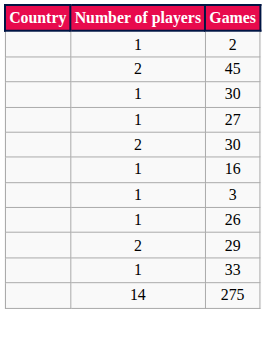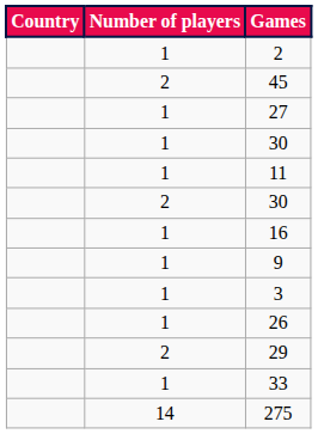 <table class="wikitable sortable">
 <tr>
 <th style="background:#E80A4D; color:#FFFFFF; border:2px solid #001544;" scope=col>Country</th>
 <th style="background:#E80A4D; color:#FFFFFF; border:2px solid #001544;" scope=col>Number of players</th>
 <th style="background:#E80A4D; color:#FFFFFF; border:2px solid #001544;" scope=col>Games</th>
 </tr>
 <tr>
 <td></td>
 <td align=center>1</td>
 <td align=center>2</td>
 </tr>
 <tr>
 <td></td>
 <td align=center>2</td>
 <td align=center>45</td>
 </tr>
 <tr>
 <td></td>
 <td align=center>1</td>
+<td align=center>27</td>
+</tr>
+<tr>
+<td></td>
+<td align=center>1</td>
 <td align=center>30</td>
 </tr>
 <tr>
 <td></td>
 <td align=center>1</td>
-<td align=center>27</td>
+<td align=center>11</td>
 </tr>
 <tr>
 <td></td>
 <td align=center>2</td>
 <td align=center>30</td>
 </tr>
 <tr>
 <td></td>
 <td align=center>1</td>
 <td align=center>16</td>
+</tr>
+<tr>
+<td></td>
+<td align=center>1</td>
+<td align=center>9</td>
 </tr>
 <tr>
 <td></td>
 <td align=center>1</td>
 <td align=center>3</td>
 </tr>
 <tr>
 <td></td>
 <td align=center>1</td>
 <td align=center>26</td>
 </tr>
 <tr>
 <td></td>
 <td align=center>2</td>
 <td align=center>29</td>
 </tr>
 <tr>
 <td></td>
 <td align=center>1</td>
 <td align=center>33</td>
 </tr>
 <tr>
 <td></td>
 <td align=center>14</td>
 <td align=center>275</td>
 </tr>
 </table>
